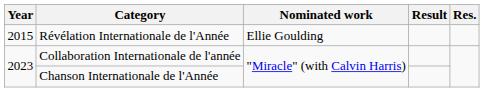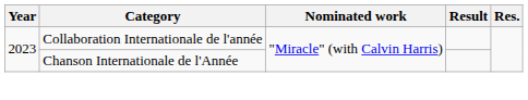 <table class="wikitable">
 <tr>
 <th>Year</th>
 <th>Category</th>
 <th>Nominated work</th>
 <th>Result</th>
 <th>Res.</th>
-</tr>
-<tr>
-<td>2015</td>
-<td>Révélation Internationale de l'Année</td>
-<td>Ellie Goulding</td>
-<td></td>
-<td></td>
 </tr>
 <tr>
 <td rowspan="2">2023</td>
 <td>Collaboration Internationale de l'année</td>
 <td rowspan="2">"<a href='#'>Miracle</a>" (with <a href='#'>Calvin Harris</a>)</td>
 <td></td>
 <td rowspan="2"></td>
 </tr>
 <tr>
 <td>Chanson Internationale de l'Année</td>
 <td></td>
 </tr>
 </table>
